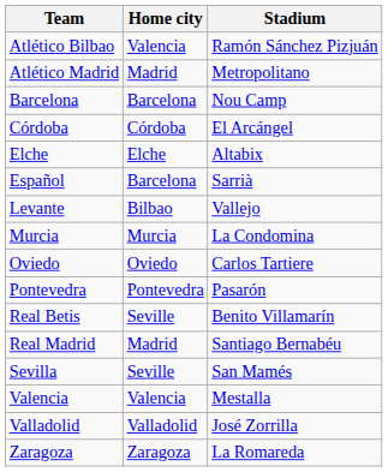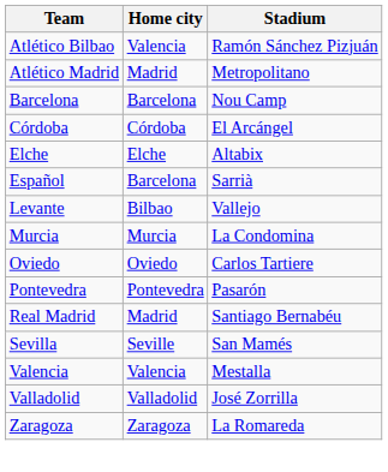 <table class="wikitable sortable" style="text-align: left;">
 <tr>
 <th>Team</th>
 <th>Home city</th>
 <th>Stadium</th>
 </tr>
 <tr>
 <td><a href='#'>Atlético Bilbao</a></td>
 <td><a href='#'>Valencia</a></td>
 <td><a href='#'>Ramón Sánchez Pizjuán</a></td>
 </tr>
 <tr>
 <td><a href='#'>Atlético Madrid</a></td>
 <td><a href='#'>Madrid</a></td>
 <td><a href='#'>Metropolitano</a></td>
 </tr>
 <tr>
 <td><a href='#'>Barcelona</a></td>
 <td><a href='#'>Barcelona</a></td>
 <td><a href='#'>Nou Camp</a></td>
 </tr>
 <tr>
 <td><a href='#'>Córdoba</a></td>
 <td><a href='#'>Córdoba</a></td>
 <td><a href='#'>El Arcángel</a></td>
 </tr>
 <tr>
 <td><a href='#'>Elche</a></td>
 <td><a href='#'>Elche</a></td>
 <td><a href='#'>Altabix</a></td>
 </tr>
 <tr>
 <td><a href='#'>Español</a></td>
 <td><a href='#'>Barcelona</a></td>
 <td><a href='#'>Sarrià</a></td>
 </tr>
 <tr>
 <td><a href='#'>Levante</a></td>
 <td><a href='#'>Bilbao</a></td>
 <td><a href='#'>Vallejo</a></td>
 </tr>
 <tr>
 <td><a href='#'>Murcia</a></td>
 <td><a href='#'>Murcia</a></td>
 <td><a href='#'>La Condomina</a></td>
 </tr>
 <tr>
 <td><a href='#'>Oviedo</a></td>
 <td><a href='#'>Oviedo</a></td>
 <td><a href='#'>Carlos Tartiere</a></td>
 </tr>
 <tr>
 <td><a href='#'>Pontevedra</a></td>
 <td><a href='#'>Pontevedra</a></td>
 <td><a href='#'>Pasarón</a></td>
 </tr>
 <tr>
-<td><a href='#'>Real Betis</a></td>
-<td><a href='#'>Seville</a></td>
-<td><a href='#'>Benito Villamarín</a></td>
-</tr>
-<tr>
 <td><a href='#'>Real Madrid</a></td>
 <td><a href='#'>Madrid</a></td>
 <td><a href='#'>Santiago Bernabéu</a></td>
 </tr>
 <tr>
 <td><a href='#'>Sevilla</a></td>
 <td><a href='#'>Seville</a></td>
 <td><a href='#'>San Mamés</a></td>
 </tr>
 <tr>
 <td><a href='#'>Valencia</a></td>
 <td><a href='#'>Valencia</a></td>
 <td><a href='#'>Mestalla</a></td>
 </tr>
 <tr>
 <td><a href='#'>Valladolid</a></td>
 <td><a href='#'>Valladolid</a></td>
 <td><a href='#'>José Zorrilla</a></td>
 </tr>
 <tr>
 <td><a href='#'>Zaragoza</a></td>
 <td><a href='#'>Zaragoza</a></td>
 <td><a href='#'>La Romareda</a></td>
 </tr>
 </table>
